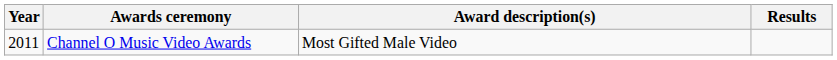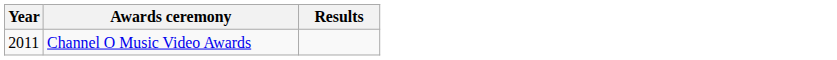 <table class="wikitable">
 <tr>
 <th>Year</th>
 <th width="250">Awards ceremony</th>
-<th width="450">Award description(s)</th>
 <th width="75">Results</th>
 </tr>
 <tr>
 <td rowspan="1">2011</td>
 <td rowspan="1"><a href='#'>Channel O Music Video Awards</a></td>
-<td>Most Gifted Male Video</td>
 <td></td>
 </tr>
 </table>
